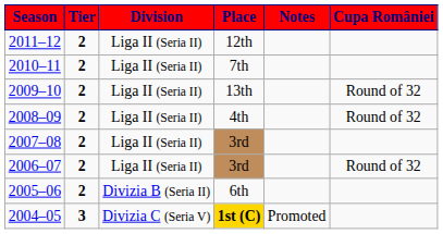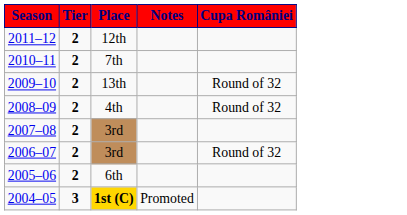 <table class="wikitable" style="text-align:center; font-size:90%">
 <tr>
 <th style="background:#FF0000;color:#000080;border:1px solid #000080;">Season</th>
 <th style="background:#FF0000;color:#000080;border:1px solid #000080;">Tier</th>
-<th style="background:#FF0000;color:#000080;border:1px solid #000080;">Division</th>
 <th style="background:#FF0000;color:#000080;border:1px solid #000080;">Place</th>
 <th style="background:#FF0000;color:#000080;border:1px solid #000080;">Notes</th>
 <th style="background:#FF0000;color:#000080;border:1px solid #000080;">Cupa României</th>
 </tr>
 <tr>
 <td><a href='#'>2011–12</a></td>
 <td><strong>2</strong></td>
-<td>Liga II <small>(Seria II)</small></td>
 <td>12th</td>
 <td></td>
 <td></td>
 </tr>
 <tr>
 <td><a href='#'>2010–11</a></td>
 <td><strong>2</strong></td>
-<td>Liga II <small>(Seria II)</small></td>
 <td>7th</td>
 <td></td>
 <td></td>
 </tr>
 <tr>
 <td><a href='#'>2009–10</a></td>
 <td><strong>2</strong></td>
-<td>Liga II <small>(Seria II)</small></td>
 <td>13th</td>
 <td></td>
 <td>Round of 32</td>
 </tr>
 <tr>
 <td><a href='#'>2008–09</a></td>
 <td><strong>2</strong></td>
-<td>Liga II <small>(Seria II)</small></td>
 <td>4th</td>
 <td></td>
 <td>Round of 32</td>
 </tr>
 <tr>
 <td><a href='#'>2007–08</a></td>
 <td><strong>2</strong></td>
-<td>Liga II <small>(Seria II)</small></td>
 <td align=center bgcolor=#BF8D5B>3rd</td>
 <td></td>
 <td></td>
 </tr>
 <tr>
 <td><a href='#'>2006–07</a></td>
 <td><strong>2</strong></td>
-<td>Liga II <small>(Seria II)</small></td>
 <td align=center bgcolor=#BF8D5B>3rd</td>
 <td></td>
 <td>Round of 32</td>
 </tr>
 <tr>
 <td><a href='#'>2005–06</a></td>
 <td><strong>2</strong></td>
-<td><a href='#'>Divizia B</a> <small>(Seria II)</small></td>
 <td>6th</td>
 <td></td>
 <td></td>
 </tr>
 <tr>
 <td><a href='#'>2004–05</a></td>
 <td><strong>3</strong></td>
-<td><a href='#'>Divizia C</a> <small>(Seria V)</small></td>
 <td align=center bgcolor=gold><strong>1st</strong> <strong>(C)</strong></td>
 <td>Promoted</td>
 <td></td>
 </tr>
 </table>
